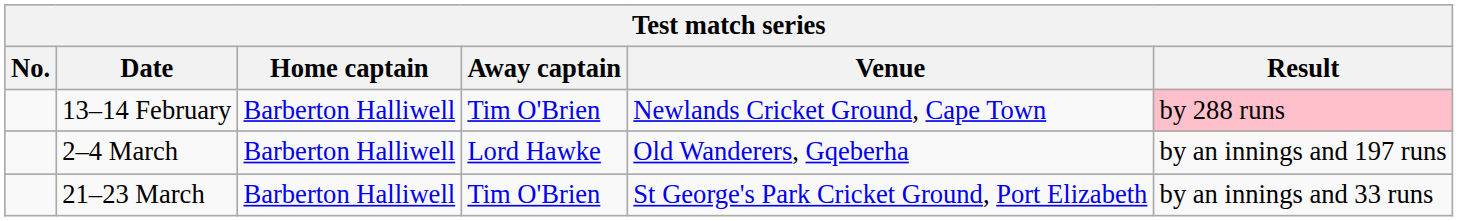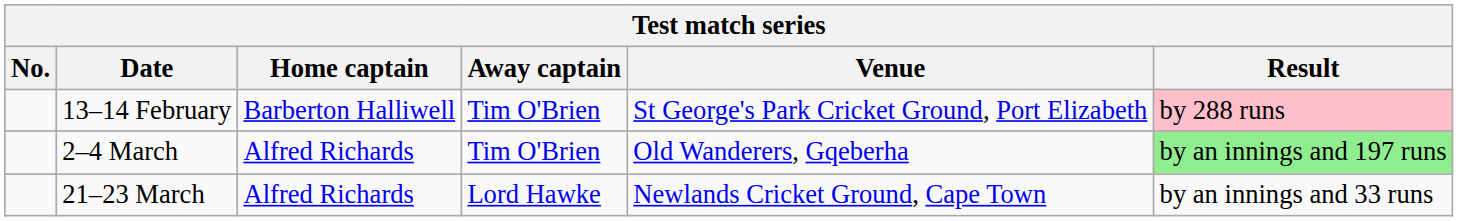 <table class="wikitable">
 <tr>
 <th colspan="9">Test match series</th>
 </tr>
 <tr>
 <th>No.</th>
 <th>Date</th>
 <th>Home captain</th>
 <th>Away captain</th>
 <th>Venue</th>
 <th>Result</th>
 </tr>
 <tr>
 <td></td>
 <td>13–14 February</td>
 <td><a href='#'>Barberton Halliwell</a></td>
 <td><a href='#'>Tim O'Brien</a></td>
-<td><a href='#'>Newlands Cricket Ground</a>, <a href='#'>Cape Town</a></td>
+<td><a href='#'>St George's Park Cricket Ground</a>, <a href='#'>Port Elizabeth</a></td>
 <td style="background: pink;"> by 288 runs</td>
 </tr>
 <tr>
 <td></td>
 <td>2–4 March</td>
-<td><a href='#'>Barberton Halliwell</a></td>
-<td><a href='#'>Lord Hawke</a></td>
+<td><a href='#'>Alfred Richards</a></td>
+<td><a href='#'>Tim O'Brien</a></td>
 <td><a href='#'>Old Wanderers</a>, <a href='#'>Gqeberha</a></td>
-<td> by an innings and 197 runs</td>
+<td style="background: lightgreen;"> by an innings and 197 runs</td>
 </tr>
 <tr>
 <td></td>
 <td>21–23 March</td>
-<td><a href='#'>Barberton Halliwell</a></td>
-<td><a href='#'>Tim O'Brien</a></td>
-<td><a href='#'>St George's Park Cricket Ground</a>, <a href='#'>Port Elizabeth</a></td>
+<td><a href='#'>Alfred Richards</a></td>
+<td><a href='#'>Lord Hawke</a></td>
+<td><a href='#'>Newlands Cricket Ground</a>, <a href='#'>Cape Town</a></td>
 <td> by an innings and 33 runs</td>
 </tr>
 </table>
